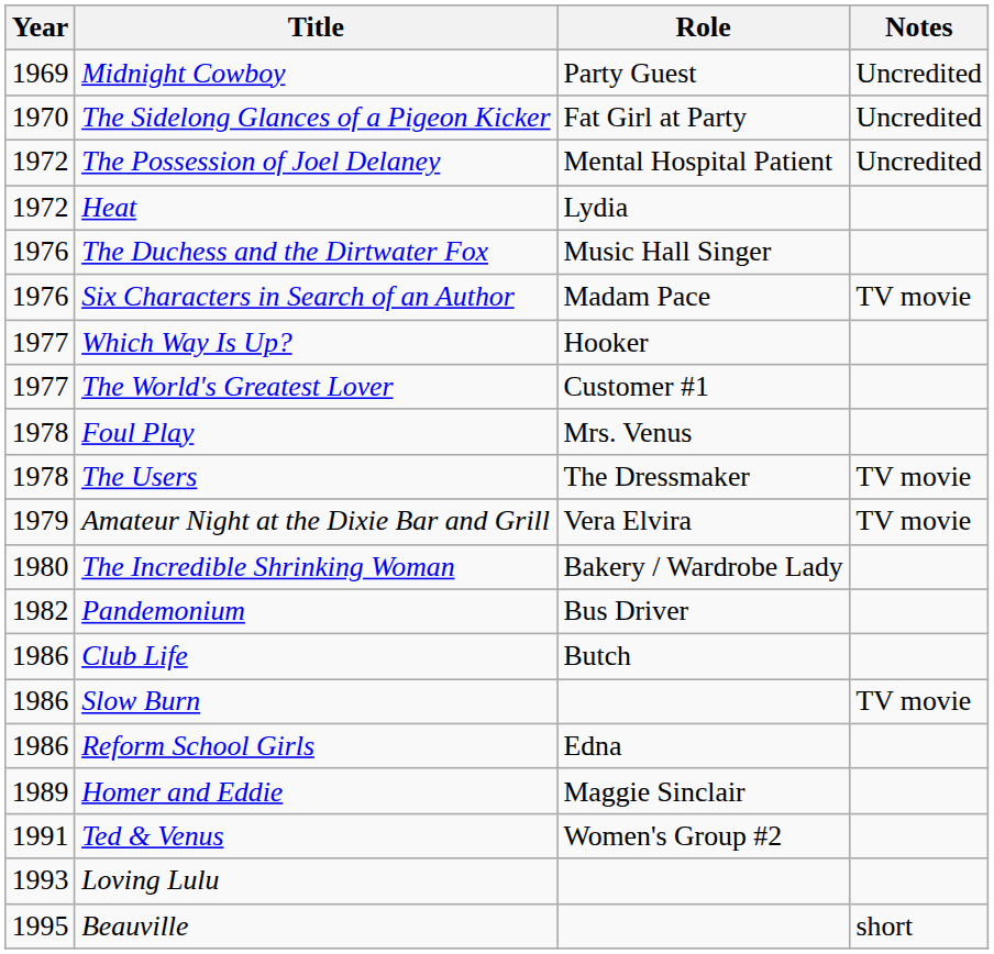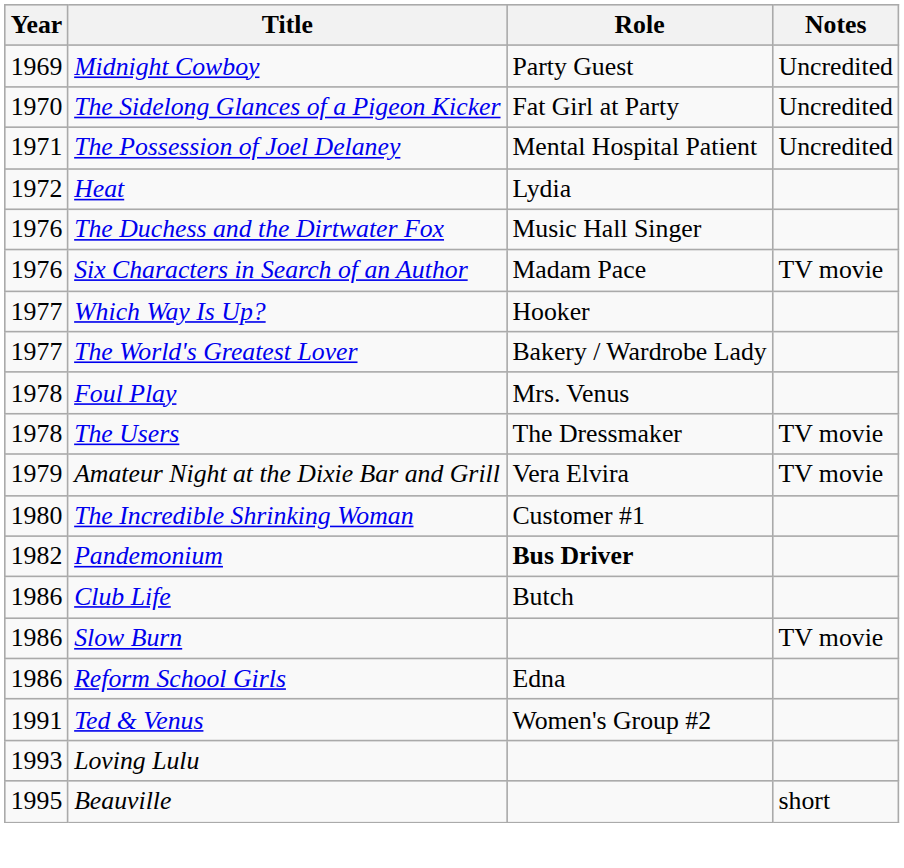 <table class="wikitable">
 <tr>
 <th>Year</th>
 <th>Title</th>
 <th>Role</th>
 <th>Notes</th>
 </tr>
 <tr>
 <td>1969</td>
 <td><em><a href='#'>Midnight Cowboy</a></em></td>
 <td>Party Guest</td>
 <td>Uncredited</td>
 </tr>
 <tr>
 <td>1970</td>
 <td><em><a href='#'>The Sidelong Glances of a Pigeon Kicker</a></em></td>
 <td>Fat Girl at Party</td>
 <td>Uncredited</td>
 </tr>
 <tr>
-<td>1972</td>
+<td>1971</td>
 <td><em><a href='#'>The Possession of Joel Delaney</a></em></td>
 <td>Mental Hospital Patient</td>
 <td>Uncredited</td>
 </tr>
 <tr>
 <td>1972</td>
 <td><em><a href='#'>Heat</a></em></td>
 <td>Lydia</td>
 <td></td>
 </tr>
 <tr>
 <td>1976</td>
 <td><em><a href='#'>The Duchess and the Dirtwater Fox</a></em></td>
 <td>Music Hall Singer</td>
 <td></td>
 </tr>
 <tr>
 <td>1976</td>
 <td><em><a href='#'>Six Characters in Search of an Author</a></em></td>
 <td>Madam Pace</td>
 <td>TV movie</td>
 </tr>
 <tr>
 <td>1977</td>
 <td><em><a href='#'>Which Way Is Up?</a></em></td>
 <td>Hooker</td>
 <td></td>
 </tr>
 <tr>
 <td>1977</td>
 <td><em><a href='#'>The World's Greatest Lover</a></em></td>
-<td>Customer #1</td>
+<td>Bakery / Wardrobe Lady</td>
 <td></td>
 </tr>
 <tr>
 <td>1978</td>
 <td><em><a href='#'>Foul Play</a></em></td>
 <td>Mrs. Venus</td>
 <td></td>
 </tr>
 <tr>
 <td>1978</td>
 <td><em><a href='#'>The Users</a></em></td>
 <td>The Dressmaker</td>
 <td>TV movie</td>
 </tr>
 <tr>
 <td>1979</td>
 <td><em>Amateur Night at the Dixie Bar and Grill</em></td>
 <td>Vera Elvira</td>
 <td>TV movie</td>
 </tr>
 <tr>
 <td>1980</td>
 <td><em><a href='#'>The Incredible Shrinking Woman</a></em></td>
-<td>Bakery / Wardrobe Lady</td>
+<td>Customer #1</td>
 <td></td>
 </tr>
 <tr>
 <td>1982</td>
 <td><em><a href='#'>Pandemonium</a></em></td>
-<td>Bus Driver</td>
+<td><strong>Bus Driver</strong></td>
 <td></td>
 </tr>
 <tr>
 <td>1986</td>
 <td><em><a href='#'>Club Life</a></em></td>
 <td>Butch</td>
 <td></td>
 </tr>
 <tr>
 <td>1986</td>
 <td><em><a href='#'>Slow Burn</a></em></td>
 <td></td>
 <td>TV movie</td>
 </tr>
 <tr>
 <td>1986</td>
 <td><em><a href='#'>Reform School Girls</a></em></td>
 <td>Edna</td>
 <td></td>
 </tr>
 <tr>
-<td>1989</td>
-<td><em><a href='#'>Homer and Eddie</a></em></td>
-<td>Maggie Sinclair</td>
-<td></td>
-</tr>
-<tr>
 <td>1991</td>
 <td><em><a href='#'>Ted & Venus</a></em></td>
 <td>Women's Group #2</td>
 <td></td>
 </tr>
 <tr>
 <td>1993</td>
 <td><em>Loving Lulu</em></td>
 <td></td>
 <td></td>
 </tr>
 <tr>
 <td>1995</td>
 <td><em>Beauville</em></td>
 <td></td>
 <td>short</td>
 </tr>
 </table>
